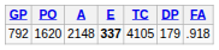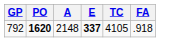 <table class="wikitable">
 <tr>
 <th><a href='#'>GP</a></th>
 <th><a href='#'>PO</a></th>
 <th><a href='#'>A</a></th>
 <th><a href='#'>E</a></th>
 <th><a href='#'>TC</a></th>
-<th><a href='#'>DP</a></th>
 <th><a href='#'>FA</a></th>
 </tr>
 <tr align=center>
 <td>792</td>
-<td>1620</td>
+<td><strong>1620</strong></td>
 <td>2148</td>
 <td><strong>337</strong></td>
 <td>4105</td>
-<td>179</td>
 <td>.918</td>
 </tr>
 </table>
